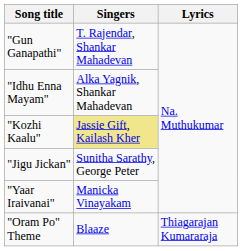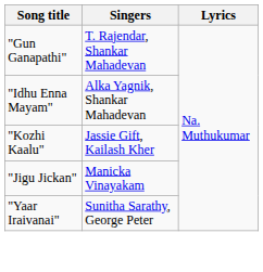 <table class="wikitable" style="width:50%;">
 <tr>
 <th>Song title</th>
 <th>Singers</th>
 <th>Lyrics</th>
 </tr>
 <tr>
 <td>"Gun Ganapathi"</td>
 <td><a href='#'>T. Rajendar</a>, <a href='#'>Shankar Mahadevan</a></td>
 <td rowspan=5><a href='#'>Na. Muthukumar</a></td>
 </tr>
 <tr>
 <td>"Idhu Enna Mayam"</td>
 <td><a href='#'>Alka Yagnik</a>, Shankar Mahadevan</td>
 </tr>
 <tr>
 <td>"Kozhi Kaalu"</td>
-<td style="background: khaki;"><a href='#'>Jassie Gift</a>, <a href='#'>Kailash Kher</a></td>
+<td><a href='#'>Jassie Gift</a>, <a href='#'>Kailash Kher</a></td>
 </tr>
 <tr>
 <td>"Jigu Jickan"</td>
-<td><a href='#'>Sunitha Sarathy</a>, George Peter</td>
+<td><a href='#'>Manicka Vinayakam</a></td>
 </tr>
 <tr>
 <td>"Yaar Iraivanai"</td>
-<td><a href='#'>Manicka Vinayakam</a></td>
-</tr>
-<tr>
-<td>"Oram Po" Theme</td>
-<td><a href='#'>Blaaze</a></td>
-<td><a href='#'>Thiagarajan Kumararaja</a></td>
+<td><a href='#'>Sunitha Sarathy</a>, George Peter</td>
 </tr>
 </table>
